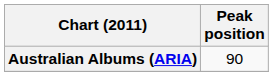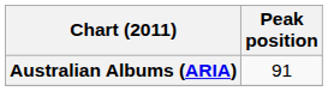 <table class="wikitable sortable plainrowheaders">
 <tr>
 <th scope="col">Chart (2011)</th>
 <th scope="col">Peak<br>position</th>
 </tr>
 <tr>
 <th scope="row">Australian Albums (<a href='#'>ARIA</a>)</th>
-<td style="text-align:center;">90</td>
+<td style="text-align:center;">91</td>
 </tr>
 <tr>
 </tr>
 <tr>
 </tr>
 <tr>
 </tr>
 <tr>
 </tr>
 <tr>
 </tr>
 <tr>
 </tr>
 <tr>
 </tr>
 </table>
